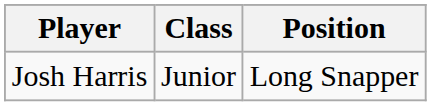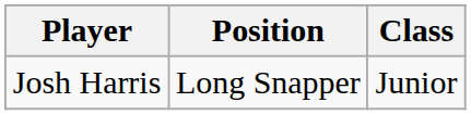 <table class="wikitable" border="1">
 <tr>
 <th>Player</th>
+<th>Position</th>
 <th>Class</th>
-<th>Position</th>
 </tr>
 <tr>
 <td>Josh Harris</td>
+<td>Long Snapper</td>
 <td>Junior</td>
-<td>Long Snapper</td>
 </tr>
 </table>
